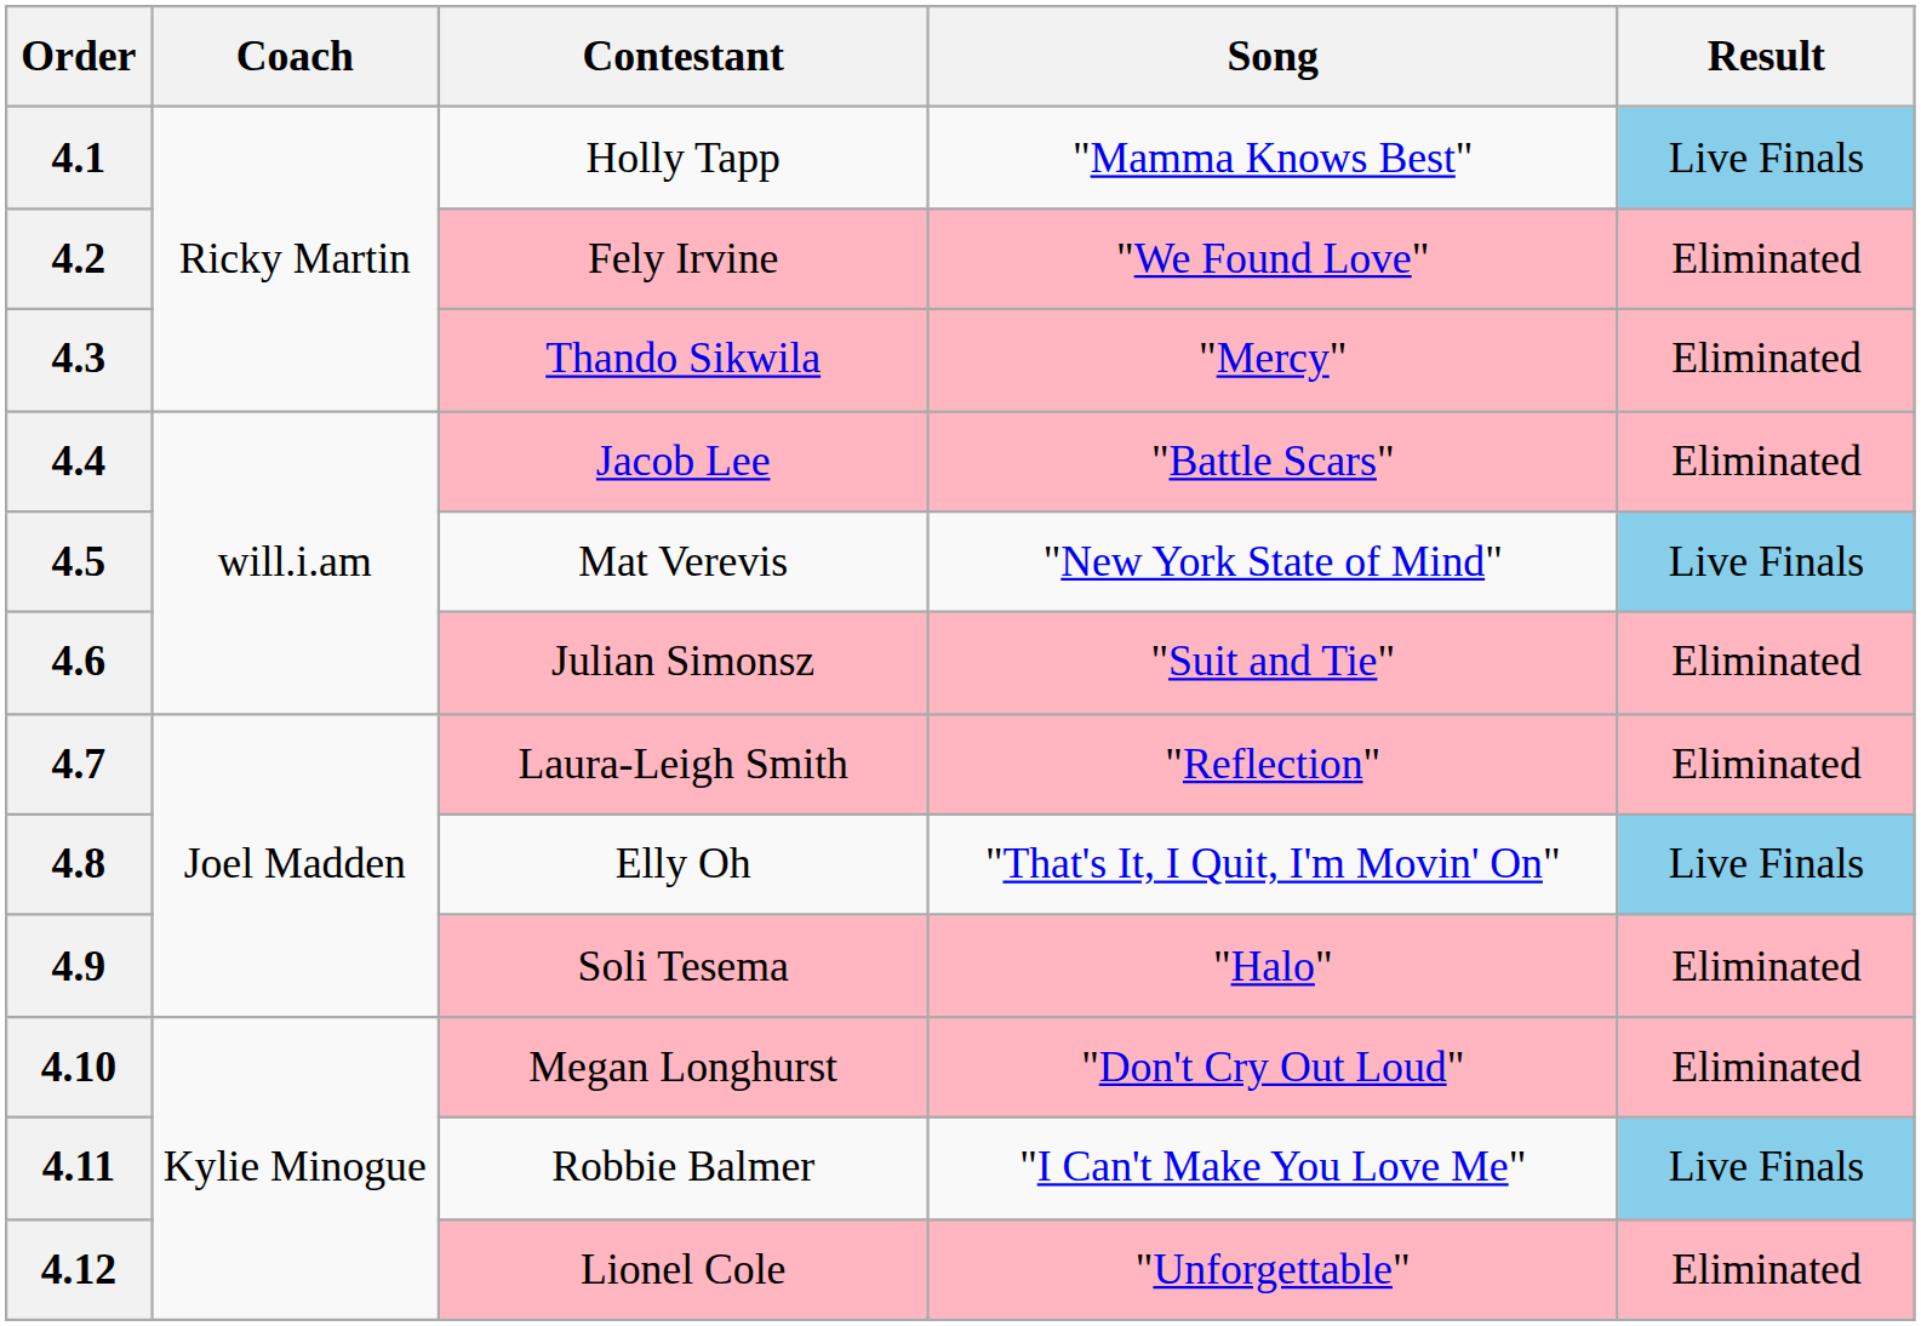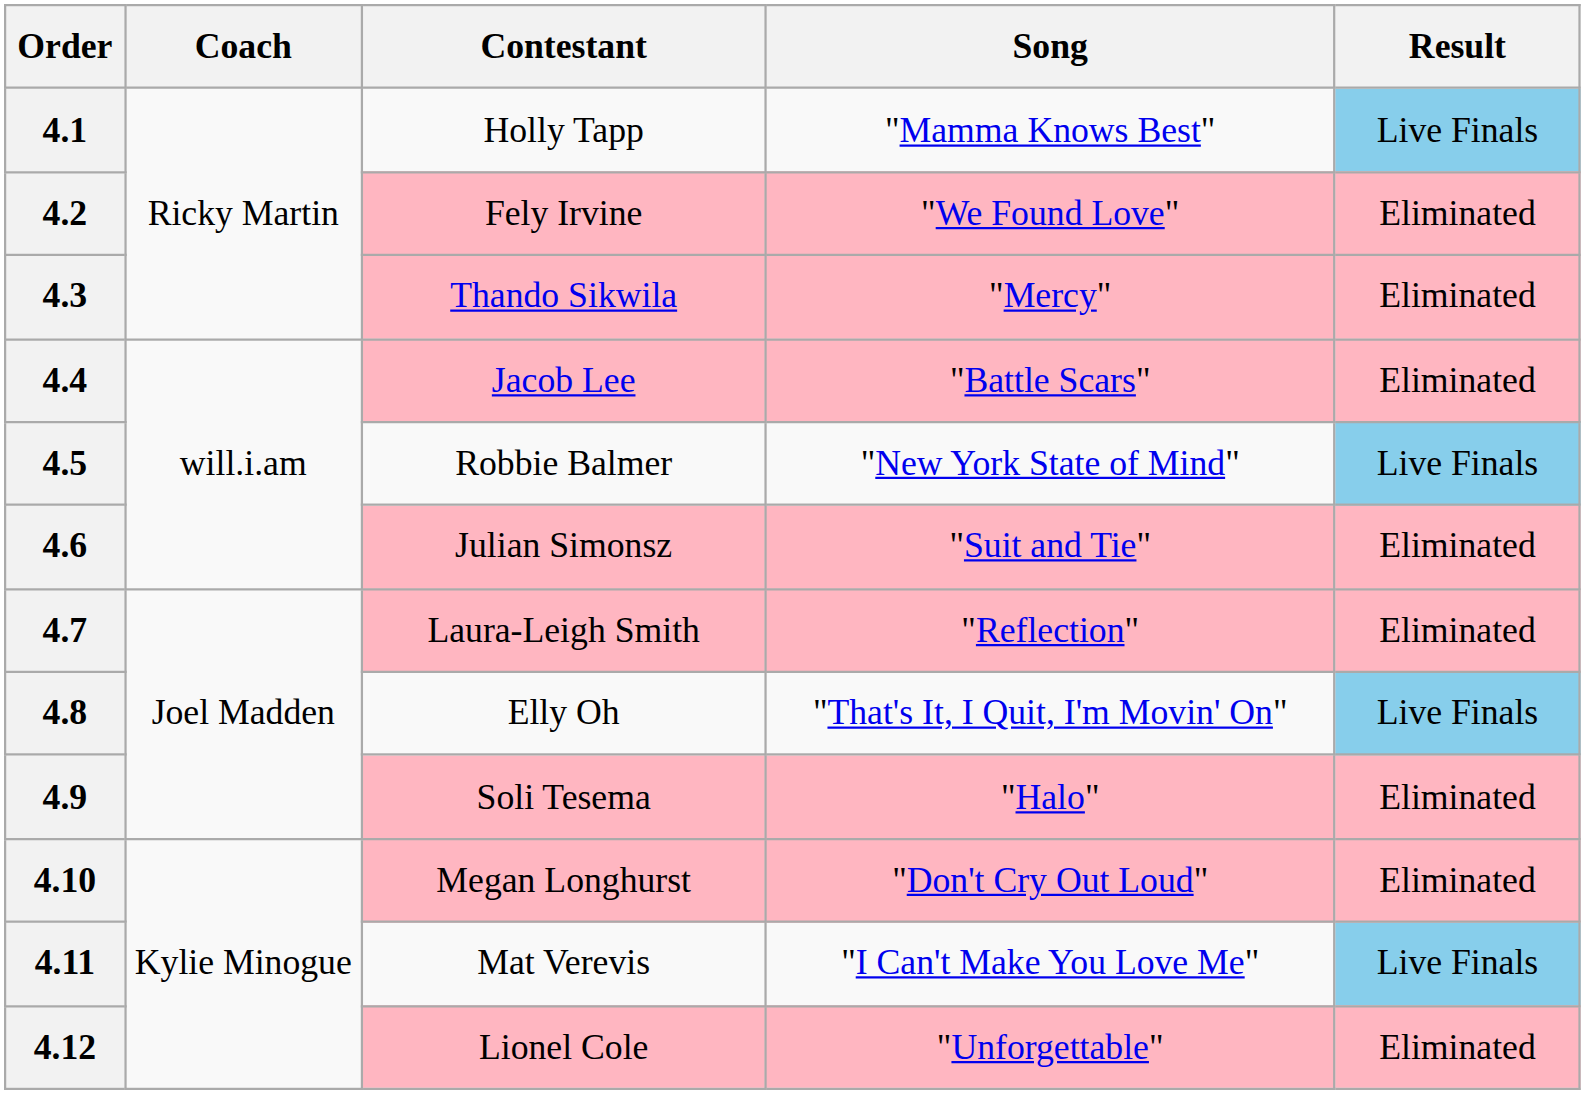 <table class="wikitable" style="text-align:center; width:80%; line-height:30px;">
 <tr>
 <th width="1%">Order</th>
 <th width="10%">Coach</th>
 <th width="17%">Contestant</th>
 <th width="24%">Song</th>
 <th width="9%">Result</th>
 </tr>
 <tr>
 <th scope="row">4.1</th>
 <td rowspan="3">Ricky Martin</td>
 <td>Holly Tapp</td>
 <td>"<a href='#'>Mamma Knows Best</a>"</td>
 <td style="background:skyblue">Live Finals</td>
 </tr>
 <tr>
 <th scope="row">4.2</th>
 <td style="background:lightpink">Fely Irvine</td>
 <td style="background:lightpink">"<a href='#'>We Found Love</a>"</td>
 <td style="background:lightpink">Eliminated</td>
 </tr>
 <tr>
 <th scope="row">4.3</th>
 <td style="background:lightpink"><a href='#'>Thando Sikwila</a></td>
 <td style="background:lightpink">"<a href='#'>Mercy</a>"</td>
 <td style="background:lightpink">Eliminated</td>
 </tr>
 <tr>
 <th scope="row">4.4</th>
 <td rowspan="3">will.i.am</td>
 <td style="background:lightpink"><a href='#'>Jacob Lee</a></td>
 <td style="background:lightpink">"<a href='#'>Battle Scars</a>"</td>
 <td style="background:lightpink">Eliminated</td>
 </tr>
 <tr>
 <th scope="row">4.5</th>
-<td>Mat Verevis</td>
+<td>Robbie Balmer</td>
 <td>"<a href='#'>New York State of Mind</a>"</td>
 <td style="background:skyblue">Live Finals</td>
 </tr>
 <tr>
 <th scope="row">4.6</th>
 <td style="background:lightpink">Julian Simonsz</td>
 <td style="background:lightpink">"<a href='#'>Suit and Tie</a>"</td>
 <td style="background:lightpink">Eliminated</td>
 </tr>
 <tr>
 <th scope="row">4.7</th>
 <td rowspan="3">Joel Madden</td>
 <td style="background:lightpink">Laura-Leigh Smith</td>
 <td style="background:lightpink">"<a href='#'>Reflection</a>"</td>
 <td style="background:lightpink">Eliminated</td>
 </tr>
 <tr>
 <th scope="row">4.8</th>
 <td>Elly Oh</td>
 <td>"<a href='#'>That's It, I Quit, I'm Movin' On</a>"</td>
 <td style="background:skyblue">Live Finals</td>
 </tr>
 <tr>
 <th scope="row">4.9</th>
 <td style="background:lightpink">Soli Tesema</td>
 <td style="background:lightpink">"<a href='#'>Halo</a>"</td>
 <td style="background:lightpink">Eliminated</td>
 </tr>
 <tr>
 <th scope="row">4.10</th>
 <td rowspan="3">Kylie Minogue</td>
 <td style="background:lightpink">Megan Longhurst</td>
 <td style="background:lightpink">"<a href='#'>Don't Cry Out Loud</a>"</td>
 <td style="background:lightpink">Eliminated</td>
 </tr>
 <tr>
 <th scope="row">4.11</th>
-<td>Robbie Balmer</td>
+<td>Mat Verevis</td>
 <td>"<a href='#'>I Can't Make You Love Me</a>"</td>
 <td style="background:skyblue">Live Finals</td>
 </tr>
 <tr>
 <th scope="row">4.12</th>
 <td style="background:lightpink">Lionel Cole</td>
 <td style="background:lightpink">"<a href='#'>Unforgettable</a>"</td>
 <td style="background:lightpink">Eliminated</td>
 </tr>
 </table>
